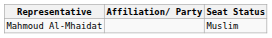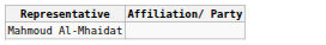 <table class="wikitable">
 <tr>
 <th>Representative</th>
 <th>Affiliation/ Party</th>
-<th>Seat Status</th>
 </tr>
 <tr>
 <td>Mahmoud Al-Mhaidat</td>
 <td></td>
-<td>Muslim</td>
 </tr>
 </table>
